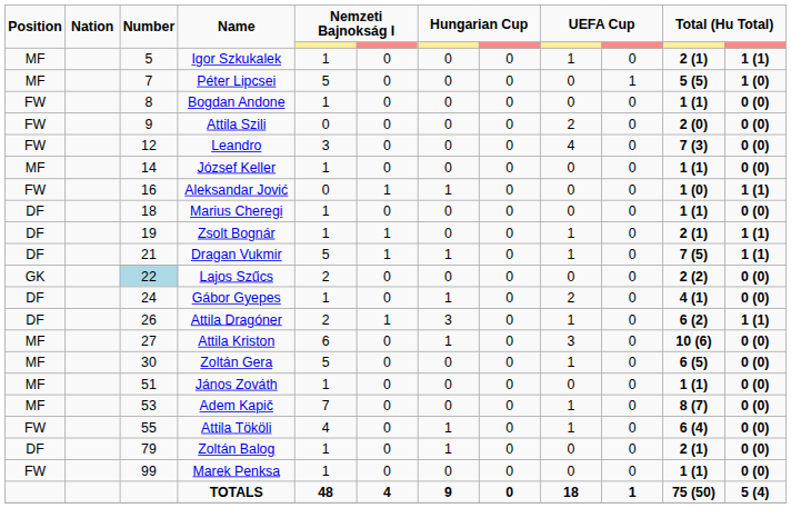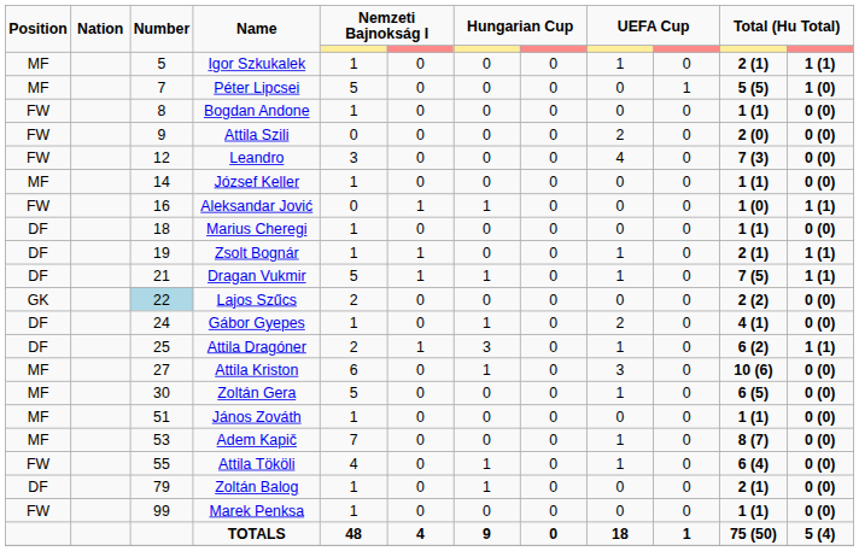 <table class="wikitable" style="font-size: 95%; text-align: center;">
 <tr>
 <td rowspan="2" width="5%" align="center"><strong>Position</strong></td>
 <td rowspan="2" width="7%" align="center"><strong>Nation</strong></td>
 <td rowspan="2" width="5%" align="center"><strong>Number</strong></td>
 <td rowspan="2" width="15%" align="center"><strong>Name</strong></td>
 <td colspan="2" align="center"><strong>Nemzeti Bajnokság I</strong></td>
 <td colspan="2" align="center"><strong>Hungarian Cup</strong></td>
 <td colspan="2" align="center"><strong>UEFA Cup</strong></td>
 <td colspan="2" align="center"><strong>Total (Hu Total)</strong></td>
 </tr>
 <tr>
 <th width=60 style="background: #FFEE99"></th>
 <th width=60 style="background: #FF8888"></th>
 <th width=60 style="background: #FFEE99"></th>
 <th width=60 style="background: #FF8888"></th>
 <th width=60 style="background: #FFEE99"></th>
 <th width=60 style="background: #FF8888"></th>
 <th width=60 style="background: #FFEE99"></th>
 <th width=60 style="background: #FF8888"></th>
 </tr>
 <tr>
 <td>MF</td>
 <td></td>
 <td>5</td>
 <td><a href='#'>Igor Szkukalek</a></td>
 <td>1</td>
 <td>0</td>
 <td>0</td>
 <td>0</td>
 <td>1</td>
 <td>0</td>
 <td><strong>2 (1)</strong></td>
 <td><strong>1 (1)</strong></td>
 </tr>
 <tr>
 <td>MF</td>
 <td></td>
 <td>7</td>
 <td><a href='#'>Péter Lipcsei</a></td>
 <td>5</td>
 <td>0</td>
 <td>0</td>
 <td>0</td>
 <td>0</td>
 <td>1</td>
 <td><strong>5 (5)</strong></td>
 <td><strong>1 (0)</strong></td>
 </tr>
 <tr>
 <td>FW</td>
 <td></td>
 <td>8</td>
 <td><a href='#'>Bogdan Andone</a></td>
 <td>1</td>
 <td>0</td>
 <td>0</td>
 <td>0</td>
 <td>0</td>
 <td>0</td>
 <td><strong>1 (1)</strong></td>
 <td><strong>0 (0)</strong></td>
 </tr>
 <tr>
 <td>FW</td>
 <td></td>
 <td>9</td>
 <td><a href='#'>Attila Szili</a></td>
 <td>0</td>
 <td>0</td>
 <td>0</td>
 <td>0</td>
 <td>2</td>
 <td>0</td>
 <td><strong>2 (0)</strong></td>
 <td><strong>0 (0)</strong></td>
 </tr>
 <tr>
 <td>FW</td>
 <td></td>
 <td>12</td>
 <td><a href='#'>Leandro</a></td>
 <td>3</td>
 <td>0</td>
 <td>0</td>
 <td>0</td>
 <td>4</td>
 <td>0</td>
 <td><strong>7 (3)</strong></td>
 <td><strong>0 (0)</strong></td>
 </tr>
 <tr>
 <td>MF</td>
 <td></td>
 <td>14</td>
 <td><a href='#'>József Keller</a></td>
 <td>1</td>
 <td>0</td>
 <td>0</td>
 <td>0</td>
 <td>0</td>
 <td>0</td>
 <td><strong>1 (1)</strong></td>
 <td><strong>0 (0)</strong></td>
 </tr>
 <tr>
 <td>FW</td>
 <td></td>
 <td>16</td>
 <td><a href='#'>Aleksandar Jović</a></td>
 <td>0</td>
 <td>1</td>
 <td>1</td>
 <td>0</td>
 <td>0</td>
 <td>0</td>
 <td><strong>1 (0)</strong></td>
 <td><strong>1 (1)</strong></td>
 </tr>
 <tr>
 <td>DF</td>
 <td></td>
 <td>18</td>
 <td><a href='#'>Marius Cheregi</a></td>
 <td>1</td>
 <td>0</td>
 <td>0</td>
 <td>0</td>
 <td>0</td>
 <td>0</td>
 <td><strong>1 (1)</strong></td>
 <td><strong>0 (0)</strong></td>
 </tr>
 <tr>
 <td>DF</td>
 <td></td>
 <td>19</td>
 <td><a href='#'>Zsolt Bognár</a></td>
 <td>1</td>
 <td>1</td>
 <td>0</td>
 <td>0</td>
 <td>1</td>
 <td>0</td>
 <td><strong>2 (1)</strong></td>
 <td><strong>1 (1)</strong></td>
 </tr>
 <tr>
 <td>DF</td>
 <td></td>
 <td>21</td>
 <td><a href='#'>Dragan Vukmir</a></td>
 <td>5</td>
 <td>1</td>
 <td>1</td>
 <td>0</td>
 <td>1</td>
 <td>0</td>
 <td><strong>7 (5)</strong></td>
 <td><strong>1 (1)</strong></td>
 </tr>
 <tr>
 <td>GK</td>
 <td></td>
 <td style="background: lightblue;">22</td>
 <td><a href='#'>Lajos Szűcs</a></td>
 <td>2</td>
 <td>0</td>
 <td>0</td>
 <td>0</td>
 <td>0</td>
 <td>0</td>
 <td><strong>2 (2)</strong></td>
 <td><strong>0 (0)</strong></td>
 </tr>
 <tr>
 <td>DF</td>
 <td></td>
 <td>24</td>
 <td><a href='#'>Gábor Gyepes</a></td>
 <td>1</td>
 <td>0</td>
 <td>1</td>
 <td>0</td>
 <td>2</td>
 <td>0</td>
 <td><strong>4 (1)</strong></td>
 <td><strong>0 (0)</strong></td>
 </tr>
 <tr>
 <td>DF</td>
 <td></td>
-<td>26</td>
+<td>25</td>
 <td><a href='#'>Attila Dragóner</a></td>
 <td>2</td>
 <td>1</td>
 <td>3</td>
 <td>0</td>
 <td>1</td>
 <td>0</td>
 <td><strong>6 (2)</strong></td>
 <td><strong>1 (1)</strong></td>
 </tr>
 <tr>
 <td>MF</td>
 <td></td>
 <td>27</td>
 <td><a href='#'>Attila Kriston</a></td>
 <td>6</td>
 <td>0</td>
 <td>1</td>
 <td>0</td>
 <td>3</td>
 <td>0</td>
 <td><strong>10 (6)</strong></td>
 <td><strong>0 (0)</strong></td>
 </tr>
 <tr>
 <td>MF</td>
 <td></td>
 <td>30</td>
 <td><a href='#'>Zoltán Gera</a></td>
 <td>5</td>
 <td>0</td>
 <td>0</td>
 <td>0</td>
 <td>1</td>
 <td>0</td>
 <td><strong>6 (5)</strong></td>
 <td><strong>0 (0)</strong></td>
 </tr>
 <tr>
 <td>MF</td>
 <td></td>
 <td>51</td>
 <td><a href='#'>János Zováth</a></td>
 <td>1</td>
 <td>0</td>
 <td>0</td>
 <td>0</td>
 <td>0</td>
 <td>0</td>
 <td><strong>1 (1)</strong></td>
 <td><strong>0 (0)</strong></td>
 </tr>
 <tr>
 <td>MF</td>
 <td></td>
 <td>53</td>
 <td><a href='#'>Adem Kapič</a></td>
 <td>7</td>
 <td>0</td>
 <td>0</td>
 <td>0</td>
 <td>1</td>
 <td>0</td>
 <td><strong>8 (7)</strong></td>
 <td><strong>0 (0)</strong></td>
 </tr>
 <tr>
 <td>FW</td>
 <td></td>
 <td>55</td>
 <td><a href='#'>Attila Tököli</a></td>
 <td>4</td>
 <td>0</td>
 <td>1</td>
 <td>0</td>
 <td>1</td>
 <td>0</td>
 <td><strong>6 (4)</strong></td>
 <td><strong>0 (0)</strong></td>
 </tr>
 <tr>
 <td>DF</td>
 <td></td>
 <td>79</td>
 <td><a href='#'>Zoltán Balog</a></td>
 <td>1</td>
 <td>0</td>
 <td>1</td>
 <td>0</td>
 <td>0</td>
 <td>0</td>
 <td><strong>2 (1)</strong></td>
 <td><strong>0 (0)</strong></td>
 </tr>
 <tr>
 <td>FW</td>
 <td></td>
 <td>99</td>
 <td><a href='#'>Marek Penksa</a></td>
 <td>1</td>
 <td>0</td>
 <td>0</td>
 <td>0</td>
 <td>0</td>
 <td>0</td>
 <td><strong>1 (1)</strong></td>
 <td><strong>0 (0)</strong></td>
 </tr>
 <tr>
 <td></td>
 <td></td>
 <td></td>
 <td><strong>TOTALS</strong></td>
 <td><strong>48</strong></td>
 <td><strong>4</strong></td>
 <td><strong>9</strong></td>
 <td><strong>0</strong></td>
 <td><strong>18</strong></td>
 <td><strong>1</strong></td>
 <td><strong>75 (50)</strong></td>
 <td><strong>5 (4)</strong></td>
 </tr>
 <tr>
 </tr>
 </table>
